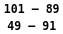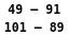 <table style="text-align:center">
 <tr>
 <th width=200></th>
 <th width=100></th>
 <th width=200></th>
 </tr>
 <tr>
+<td align=right></td>
+<td><strong>49 – 91</strong></td>
+<td align=left><strong></strong></td>
+</tr>
+<tr>
 <td align=right><strong></strong></td>
 <td><strong>101 – 89</strong></td>
 <td align=left></td>
 </tr>
-<tr>
-<td align=right></td>
-<td><strong>49 – 91</strong></td>
-<td align=left><strong></strong></td>
-</tr>
 </table>
